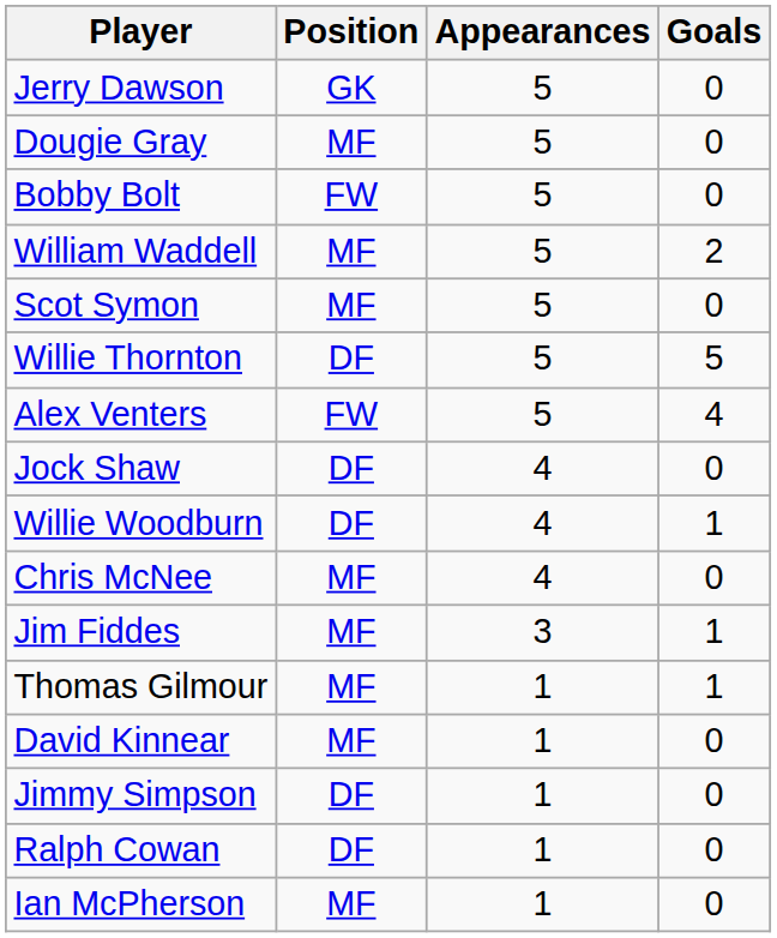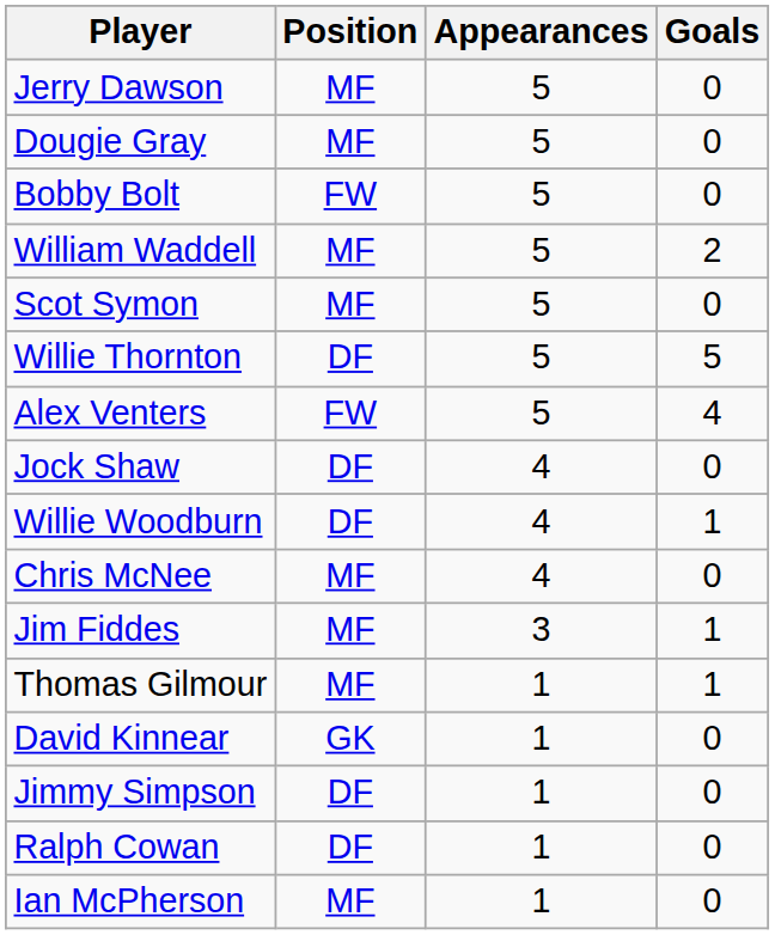 <table class="wikitable sortable" style="text-align: center;">
 <tr>
 <th>Player</th>
 <th>Position</th>
 <th>Appearances</th>
 <th>Goals</th>
 </tr>
 <tr>
 <td align="left"> <a href='#'>Jerry Dawson</a></td>
-<td><a href='#'>GK</a></td>
+<td><a href='#'>MF</a></td>
 <td>5</td>
 <td>0</td>
 </tr>
 <tr>
 <td align="left"> <a href='#'>Dougie Gray</a></td>
 <td><a href='#'>MF</a></td>
 <td>5</td>
 <td>0</td>
 </tr>
 <tr>
 <td align="left"> <a href='#'>Bobby Bolt</a></td>
 <td><a href='#'>FW</a></td>
 <td>5</td>
 <td>0</td>
 </tr>
 <tr>
 <td align="left"> <a href='#'>William Waddell</a></td>
 <td><a href='#'>MF</a></td>
 <td>5</td>
 <td>2</td>
 </tr>
 <tr>
 <td align="left"> <a href='#'>Scot Symon</a></td>
 <td><a href='#'>MF</a></td>
 <td>5</td>
 <td>0</td>
 </tr>
 <tr>
 <td align="left"> <a href='#'>Willie Thornton</a></td>
 <td><a href='#'>DF</a></td>
 <td>5</td>
 <td>5</td>
 </tr>
 <tr>
 <td align="left"> <a href='#'>Alex Venters</a></td>
 <td><a href='#'>FW</a></td>
 <td>5</td>
 <td>4</td>
 </tr>
 <tr>
 <td align="left"> <a href='#'>Jock Shaw</a></td>
 <td><a href='#'>DF</a></td>
 <td>4</td>
 <td>0</td>
 </tr>
 <tr>
 <td align="left"> <a href='#'>Willie Woodburn</a></td>
 <td><a href='#'>DF</a></td>
 <td>4</td>
 <td>1</td>
 </tr>
 <tr>
 <td align="left"> <a href='#'>Chris McNee</a></td>
 <td><a href='#'>MF</a></td>
 <td>4</td>
 <td>0</td>
 </tr>
 <tr>
 <td align="left"> <a href='#'>Jim Fiddes</a></td>
 <td><a href='#'>MF</a></td>
 <td>3</td>
 <td>1</td>
 </tr>
 <tr>
 <td align="left"> Thomas Gilmour</td>
 <td><a href='#'>MF</a></td>
 <td>1</td>
 <td>1</td>
 </tr>
 <tr>
 <td align="left"> <a href='#'>David Kinnear</a></td>
-<td><a href='#'>MF</a></td>
+<td><a href='#'>GK</a></td>
 <td>1</td>
 <td>0</td>
 </tr>
 <tr>
 <td align="left"> <a href='#'>Jimmy Simpson</a></td>
 <td><a href='#'>DF</a></td>
 <td>1</td>
 <td>0</td>
 </tr>
 <tr>
 <td align="left"> <a href='#'>Ralph Cowan</a></td>
 <td><a href='#'>DF</a></td>
 <td>1</td>
 <td>0</td>
 </tr>
 <tr>
 <td align="left"> <a href='#'>Ian McPherson</a></td>
 <td><a href='#'>MF</a></td>
 <td>1</td>
 <td>0</td>
 </tr>
 </table>
